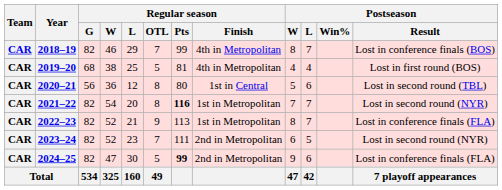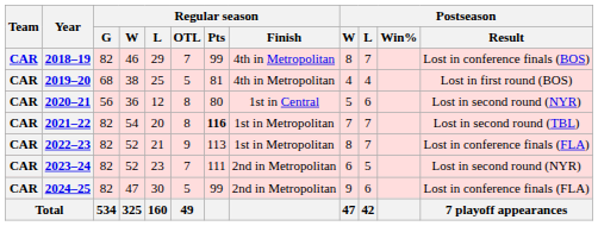 <table class="wikitable" style="font-size:95%; text-align:center;">
 <tr>
 <th rowspan="2">Team</th>
 <th rowspan="2">Year</th>
 <th colspan="6">Regular season</th>
 <th colspan="5">Postseason</th>
 </tr>
 <tr>
 <th>G</th>
 <th>W</th>
 <th>L</th>
 <th>OTL</th>
 <th>Pts</th>
 <th>Finish</th>
 <th>W</th>
 <th>L</th>
 <th>Win%</th>
 <th>Result</th>
 </tr>
 <tr style="background:#fdd;">
 <th><a href='#'>CAR</a></th>
 <th><a href='#'>2018–19</a></th>
 <td>82</td>
 <td>46</td>
 <td>29</td>
 <td>7</td>
 <td>99</td>
 <td>4th in <a href='#'>Metropolitan</a></td>
 <td>8</td>
 <td>7</td>
 <td></td>
 <td>Lost in conference finals (<a href='#'>BOS</a>)</td>
 </tr>
 <tr style="background:#fdd;">
 <th>CAR</th>
 <th><a href='#'>2019–20</a></th>
 <td>68</td>
 <td>38</td>
 <td>25</td>
 <td>5</td>
 <td>81</td>
 <td>4th in Metropolitan</td>
 <td>4</td>
 <td>4</td>
 <td></td>
 <td>Lost in first round (BOS)</td>
 </tr>
 <tr style="background:#fdd;">
 <th>CAR</th>
 <th><a href='#'>2020–21</a></th>
 <td>56</td>
 <td>36</td>
 <td>12</td>
 <td>8</td>
 <td>80</td>
 <td>1st in <a href='#'>Central</a></td>
 <td>5</td>
 <td>6</td>
 <td></td>
-<td>Lost in second round (<a href='#'>TBL</a>)</td>
+<td>Lost in second round (<a href='#'>NYR</a>)</td>
 </tr>
 <tr style="background:#fdd;">
 <th>CAR</th>
 <th><a href='#'>2021–22</a></th>
 <td>82</td>
 <td>54</td>
 <td>20</td>
 <td>8</td>
 <td><strong>116</strong></td>
 <td>1st in Metropolitan</td>
 <td>7</td>
 <td>7</td>
 <td></td>
-<td>Lost in second round (<a href='#'>NYR</a>)</td>
+<td>Lost in second round (<a href='#'>TBL</a>)</td>
 </tr>
 <tr style="background:#fdd;">
 <th>CAR</th>
 <th><a href='#'>2022–23</a></th>
 <td>82</td>
 <td>52</td>
 <td>21</td>
 <td>9</td>
 <td>113</td>
 <td>1st in Metropolitan</td>
 <td>8</td>
 <td>7</td>
 <td></td>
 <td>Lost in conference finals (<a href='#'>FLA</a>)</td>
 </tr>
 <tr style="background:#fdd;">
 <th>CAR</th>
 <th><a href='#'>2023–24</a></th>
 <td>82</td>
 <td>52</td>
 <td>23</td>
 <td>7</td>
 <td>111</td>
 <td>2nd in Metropolitan</td>
 <td>6</td>
 <td>5</td>
 <td></td>
 <td>Lost in second round (NYR)</td>
 </tr>
 <tr style="background:#fdd;">
 <th>CAR</th>
 <th><a href='#'>2024–25</a></th>
 <td>82</td>
 <td>47</td>
 <td>30</td>
 <td>5</td>
-<td><strong>99</strong></td>
+<td>99</td>
 <td>2nd in Metropolitan</td>
 <td>9</td>
 <td>6</td>
 <td></td>
 <td>Lost in conference finals (FLA)</td>
 </tr>
 <tr>
 <th colspan="2">Total</th>
 <th>534</th>
 <th>325</th>
 <th>160</th>
 <th>49</th>
 <th> </th>
 <th> </th>
 <th>47</th>
 <th>42</th>
 <th></th>
 <th>7 playoff appearances</th>
 </tr>
 </table>
